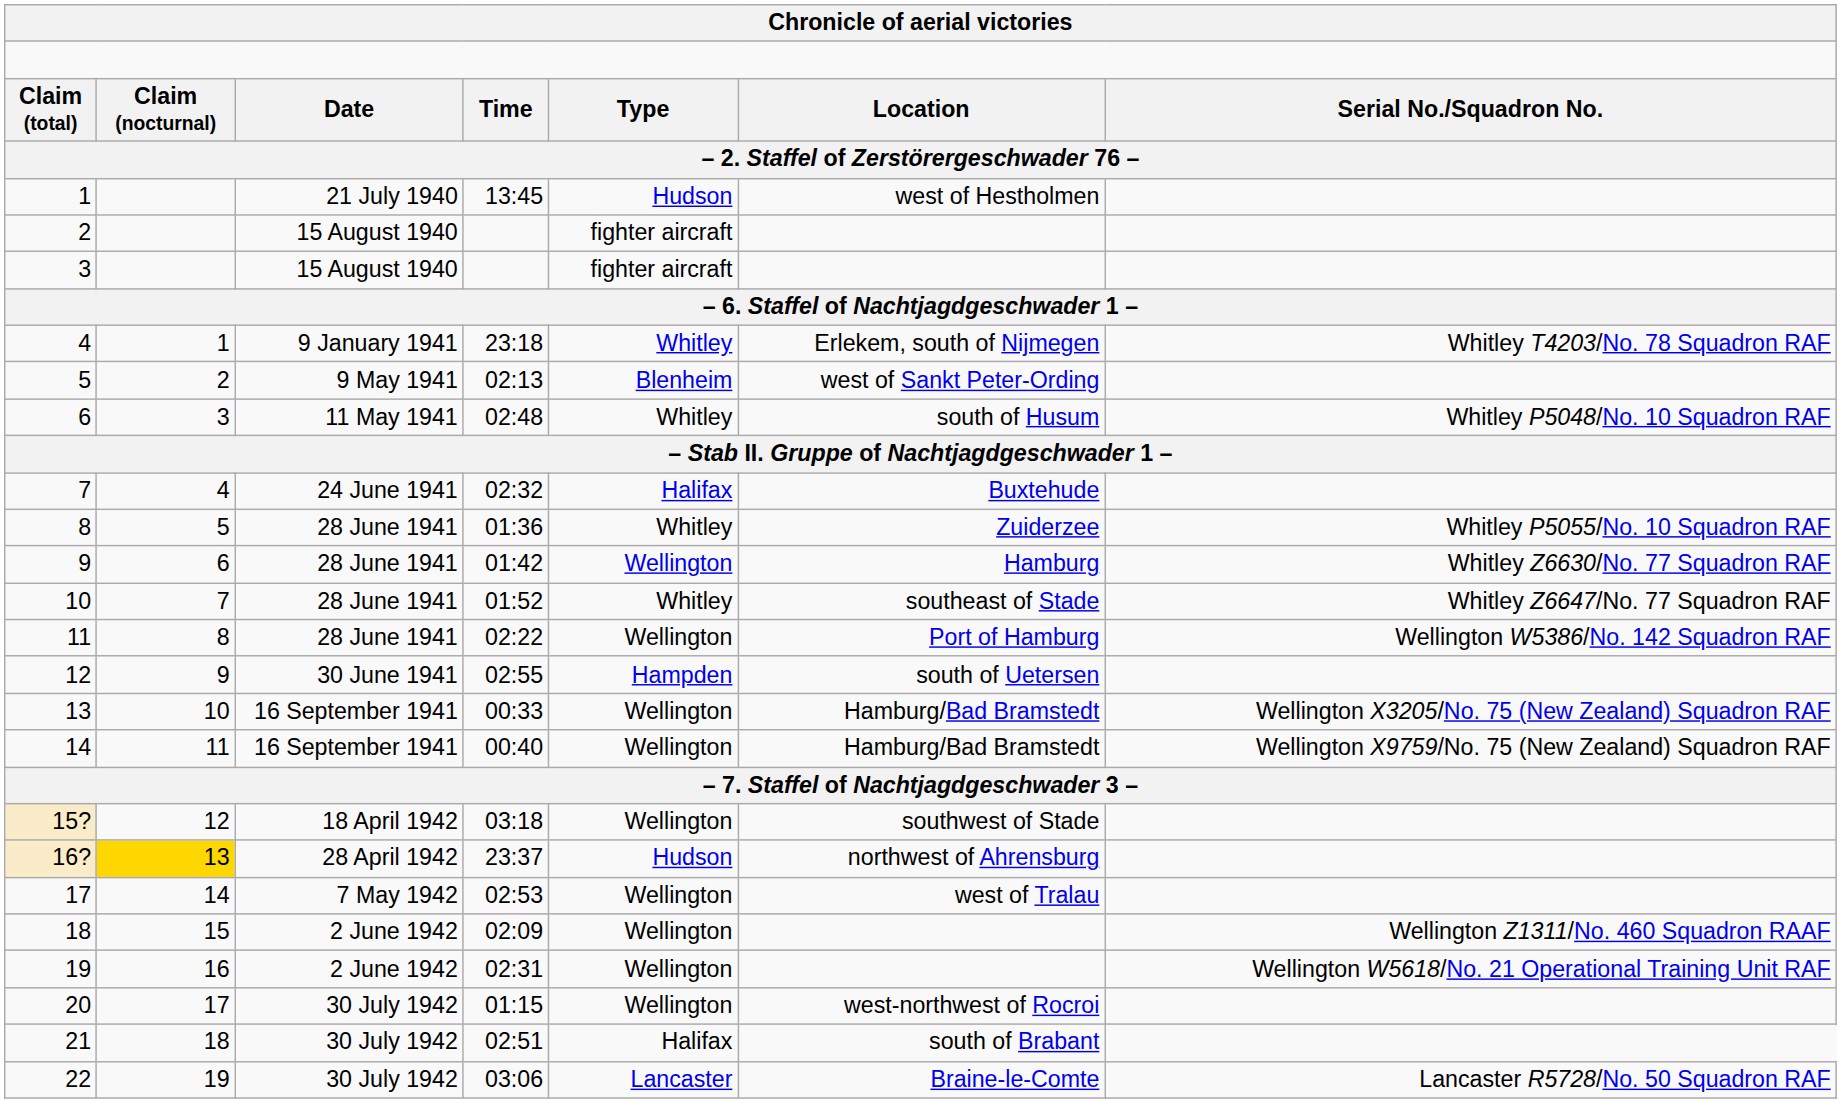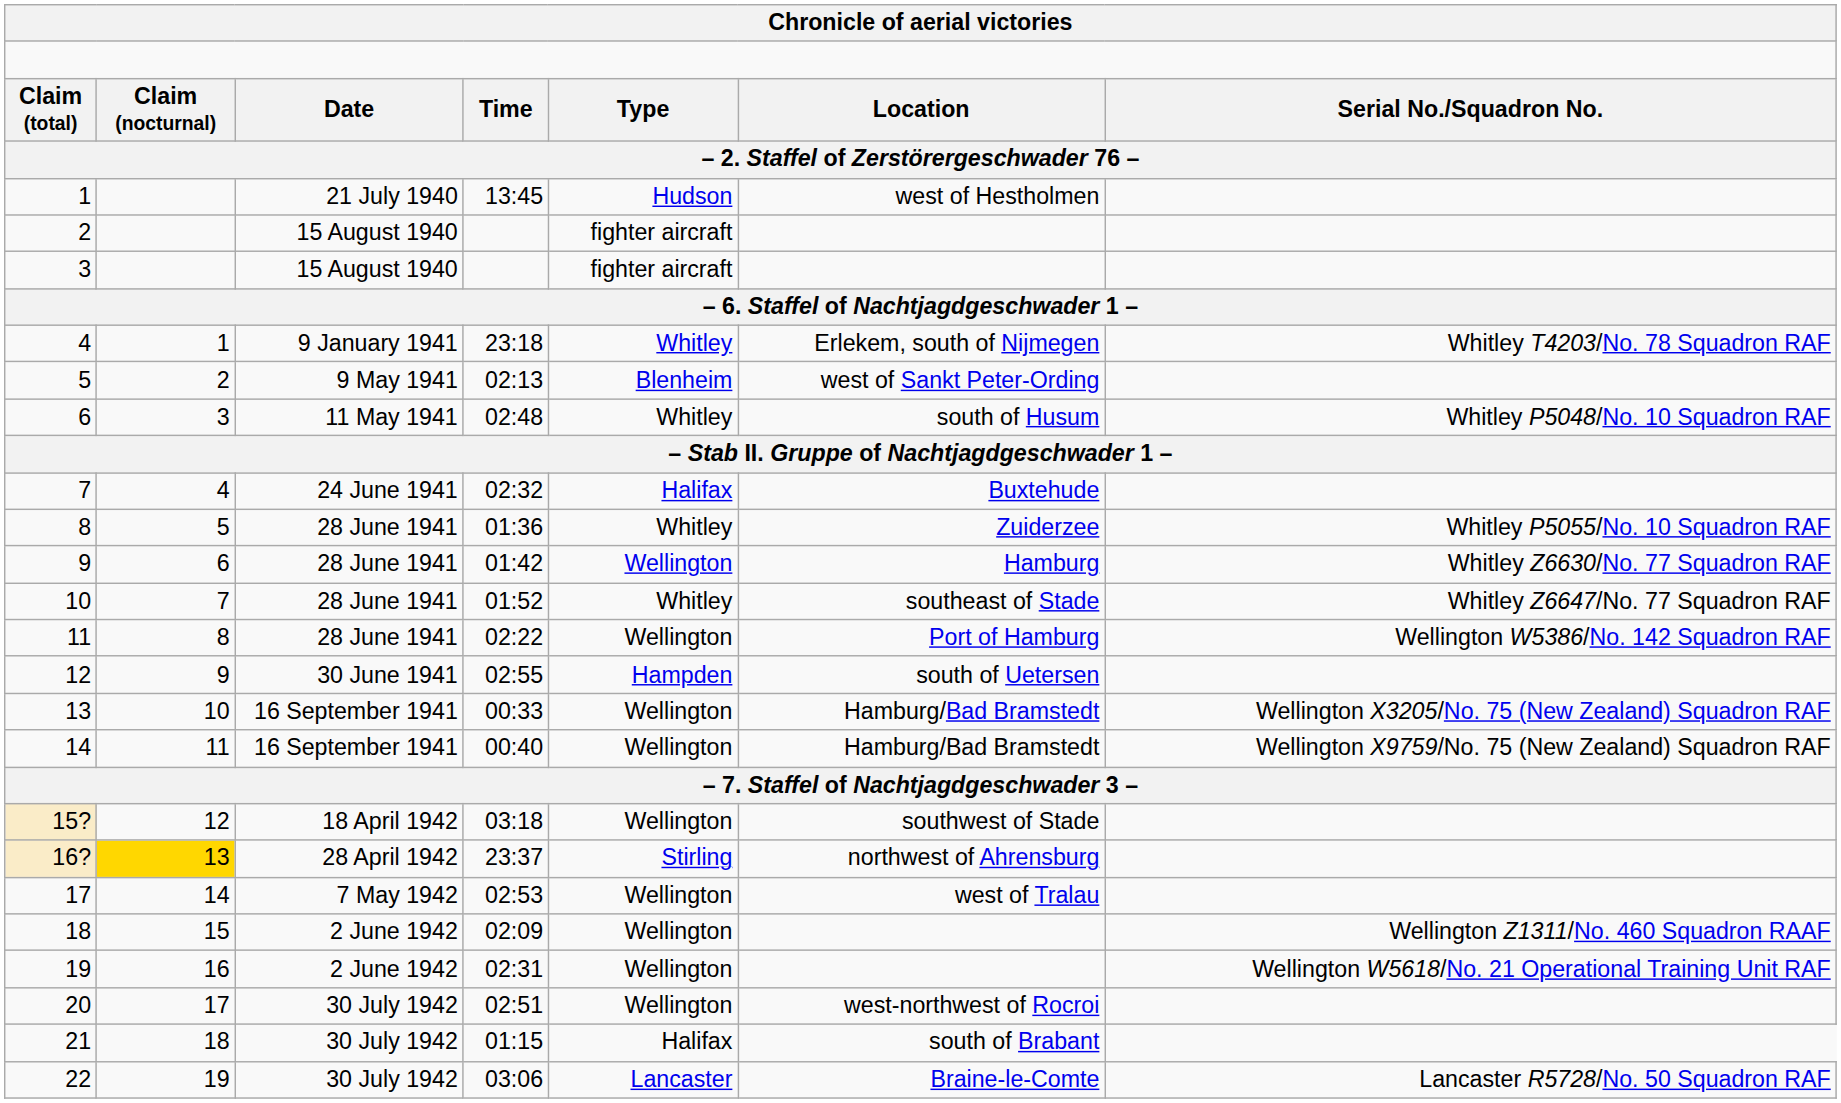 <table class="wikitable plainrowheaders collapsible" style="margin-left: auto; margin-right: auto; border: none; text-align:right; width: 100%;">
 <tr>
 <th colspan="7">Chronicle of aerial victories</th>
 </tr>
 <tr>
 <td colspan="7" style="text-align: left;"><br></td>
 </tr>
 <tr>
 <th scope="col">Claim<br><small>(total)</small></th>
 <th scope="col">Claim<br><small>(nocturnal)</small></th>
 <th scope="col" style="width:150px">Date</th>
 <th scope="col">Time</th>
 <th scope="col">Type</th>
 <th scope="col">Location</th>
 <th scope="col">Serial No./Squadron No.</th>
 </tr>
 <tr>
 <th colspan="7">– 2. <em>Staffel</em> of <em>Zerstörergeschwader</em> 76 –</th>
 </tr>
 <tr>
 <td>1</td>
 <td></td>
 <td>21 July 1940</td>
 <td>13:45</td>
 <td><a href='#'>Hudson</a></td>
 <td>west of Hestholmen</td>
 <td></td>
 </tr>
 <tr>
 <td>2</td>
 <td></td>
 <td>15 August 1940</td>
 <td></td>
 <td>fighter aircraft</td>
 <td></td>
 <td></td>
 </tr>
 <tr>
 <td>3</td>
 <td></td>
 <td>15 August 1940</td>
 <td></td>
 <td>fighter aircraft</td>
 <td></td>
 <td></td>
 </tr>
 <tr>
 <th colspan="7">– 6. <em>Staffel</em> of <em>Nachtjagdgeschwader</em> 1 –</th>
 </tr>
 <tr>
 <td>4</td>
 <td>1</td>
 <td>9 January 1941</td>
 <td>23:18</td>
 <td><a href='#'>Whitley</a></td>
 <td>Erlekem, south of <a href='#'>Nijmegen</a></td>
 <td>Whitley <em>T4203</em>/<a href='#'>No. 78 Squadron RAF</a></td>
 </tr>
 <tr>
 <td>5</td>
 <td>2</td>
 <td>9 May 1941</td>
 <td>02:13</td>
 <td><a href='#'>Blenheim</a></td>
 <td> west of <a href='#'>Sankt Peter-Ording</a></td>
 <td></td>
 </tr>
 <tr>
 <td>6</td>
 <td>3</td>
 <td>11 May 1941</td>
 <td>02:48</td>
 <td>Whitley</td>
 <td> south of <a href='#'>Husum</a></td>
 <td>Whitley <em>P5048</em>/<a href='#'>No. 10 Squadron RAF</a></td>
 </tr>
 <tr>
 <th colspan="7">– <em>Stab</em> II. <em>Gruppe</em> of <em>Nachtjagdgeschwader</em> 1 –</th>
 </tr>
 <tr>
 <td>7</td>
 <td>4</td>
 <td>24 June 1941</td>
 <td>02:32</td>
 <td><a href='#'>Halifax</a></td>
 <td><a href='#'>Buxtehude</a></td>
 <td></td>
 </tr>
 <tr>
 <td>8</td>
 <td>5</td>
 <td>28 June 1941</td>
 <td>01:36</td>
 <td>Whitley</td>
 <td><a href='#'>Zuiderzee</a></td>
 <td>Whitley <em>P5055</em>/<a href='#'>No. 10 Squadron RAF</a></td>
 </tr>
 <tr>
 <td>9</td>
 <td>6</td>
 <td>28 June 1941</td>
 <td>01:42</td>
 <td><a href='#'>Wellington</a></td>
 <td><a href='#'>Hamburg</a></td>
 <td>Whitley <em>Z6630</em>/<a href='#'>No. 77 Squadron RAF</a></td>
 </tr>
 <tr>
 <td>10</td>
 <td>7</td>
 <td>28 June 1941</td>
 <td>01:52</td>
 <td>Whitley</td>
 <td> southeast of <a href='#'>Stade</a></td>
 <td>Whitley <em>Z6647</em>/No. 77 Squadron RAF</td>
 </tr>
 <tr>
 <td>11</td>
 <td>8</td>
 <td>28 June 1941</td>
 <td>02:22</td>
 <td>Wellington</td>
 <td><a href='#'>Port of Hamburg</a></td>
 <td>Wellington <em>W5386</em>/<a href='#'>No. 142 Squadron RAF</a></td>
 </tr>
 <tr>
 <td>12</td>
 <td>9</td>
 <td>30 June 1941</td>
 <td>02:55</td>
 <td><a href='#'>Hampden</a></td>
 <td>south of <a href='#'>Uetersen</a></td>
 <td></td>
 </tr>
 <tr>
 <td>13</td>
 <td>10</td>
 <td>16 September 1941</td>
 <td>00:33</td>
 <td>Wellington</td>
 <td>Hamburg/<a href='#'>Bad Bramstedt</a></td>
 <td>Wellington <em>X3205</em>/<a href='#'>No. 75 (New Zealand) Squadron RAF</a></td>
 </tr>
 <tr>
 <td>14</td>
 <td>11</td>
 <td>16 September 1941</td>
 <td>00:40</td>
 <td>Wellington</td>
 <td>Hamburg/Bad Bramstedt</td>
 <td>Wellington <em>X9759</em>/No. 75 (New Zealand) Squadron RAF</td>
 </tr>
 <tr>
 <th colspan="7">– 7. <em>Staffel</em> of <em>Nachtjagdgeschwader</em> 3 –</th>
 </tr>
 <tr>
 <td style="background:#faecc8">15?</td>
 <td>12</td>
 <td>18 April 1942</td>
 <td>03:18</td>
 <td>Wellington</td>
 <td>southwest of Stade</td>
 <td></td>
 </tr>
 <tr>
 <td style="background:#faecc8">16?</td>
 <td style="background: gold;">13</td>
 <td>28 April 1942</td>
 <td>23:37</td>
-<td><a href='#'>Hudson</a></td>
+<td><a href='#'>Stirling</a></td>
 <td>northwest of <a href='#'>Ahrensburg</a></td>
 <td></td>
 </tr>
 <tr>
 <td>17</td>
 <td>14</td>
 <td>7 May 1942</td>
 <td>02:53</td>
 <td>Wellington</td>
 <td> west of <a href='#'>Tralau</a></td>
 <td></td>
 </tr>
 <tr>
 <td>18</td>
 <td>15</td>
 <td>2 June 1942</td>
 <td>02:09</td>
 <td>Wellington</td>
 <td></td>
 <td>Wellington <em>Z1311</em>/<a href='#'>No. 460 Squadron RAAF</a></td>
 </tr>
 <tr>
 <td>19</td>
 <td>16</td>
 <td>2 June 1942</td>
 <td>02:31</td>
 <td>Wellington</td>
 <td></td>
 <td>Wellington <em>W5618</em>/<a href='#'>No. 21 Operational Training Unit RAF</a></td>
 </tr>
 <tr>
 <td>20</td>
 <td>17</td>
 <td>30 July 1942</td>
-<td>01:15</td>
+<td>02:51</td>
 <td>Wellington</td>
 <td> west-northwest of <a href='#'>Rocroi</a></td>
 <td></td>
 </tr>
 <tr>
 <td>21</td>
 <td>18</td>
 <td>30 July 1942</td>
-<td>02:51</td>
+<td>01:15</td>
 <td>Halifax</td>
 <td> south of <a href='#'>Brabant</a></td>
 </tr>
 <tr>
 <td>22</td>
 <td>19</td>
 <td>30 July 1942</td>
 <td>03:06</td>
 <td><a href='#'>Lancaster</a></td>
 <td><a href='#'>Braine-le-Comte</a></td>
 <td>Lancaster <em>R5728</em>/<a href='#'>No. 50 Squadron RAF</a></td>
 </tr>
 </table>
